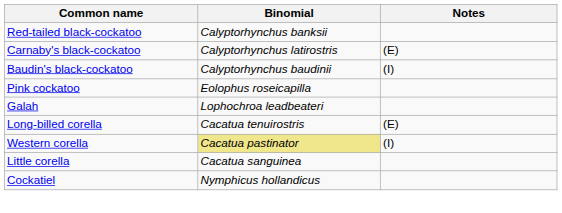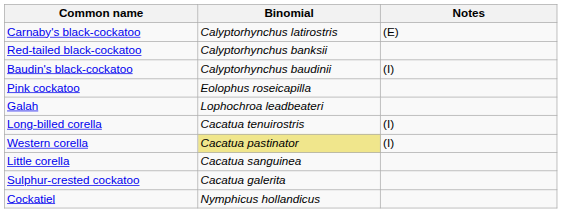 <table style="width:60%;" class="wikitable">
 <tr>
 <th width=35%>Common name</th>
 <th width=33%>Binomial</th>
 <th width=32%>Notes</th>
 </tr>
 <tr>
+<td><a href='#'>Carnaby's black-cockatoo</a></td>
+<td><em>Calyptorhynchus latirostris</em></td>
+<td>(E)</td>
+</tr>
+<tr>
 <td><a href='#'>Red-tailed black-cockatoo</a></td>
 <td><em>Calyptorhynchus banksii</em></td>
 <td></td>
-</tr>
-<tr>
-<td><a href='#'>Carnaby's black-cockatoo</a></td>
-<td><em>Calyptorhynchus latirostris</em></td>
-<td>(E)</td>
 </tr>
 <tr>
 <td><a href='#'>Baudin's black-cockatoo</a></td>
 <td><em>Calyptorhynchus baudinii</em></td>
 <td>(I)</td>
 </tr>
 <tr>
 <td><a href='#'>Pink cockatoo</a></td>
 <td><em>Eolophus roseicapilla</em></td>
 <td></td>
 </tr>
 <tr>
 <td><a href='#'>Galah</a></td>
 <td><em>Lophochroa leadbeateri</em></td>
 <td></td>
 </tr>
 <tr>
 <td><a href='#'>Long-billed corella</a></td>
 <td><em>Cacatua tenuirostris</em></td>
-<td>(E)</td>
+<td>(I)</td>
 </tr>
 <tr>
 <td><a href='#'>Western corella</a></td>
 <td style="background: khaki;"><em>Cacatua pastinator</em></td>
 <td>(I)</td>
 </tr>
 <tr>
 <td><a href='#'>Little corella</a></td>
 <td><em>Cacatua sanguinea</em></td>
 <td></td>
 </tr>
 <tr>
+<td><a href='#'>Sulphur-crested cockatoo</a></td>
+<td><em>Cacatua galerita</em></td>
+<td></td>
+</tr>
+<tr>
 <td><a href='#'>Cockatiel</a></td>
 <td><em>Nymphicus hollandicus</em></td>
 <td></td>
 </tr>
 </table>
